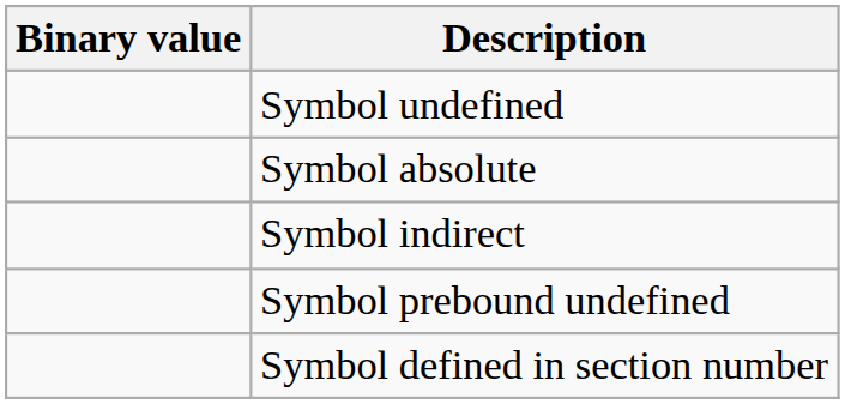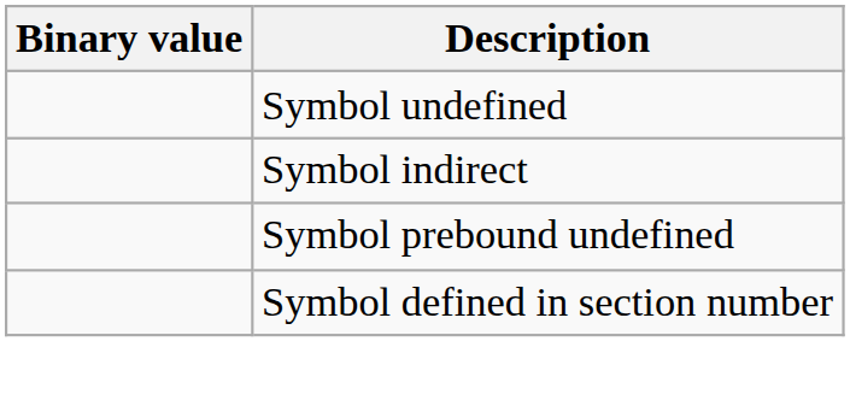 <table class="wikitable">
 <tr>
 <th>Binary value</th>
 <th>Description</th>
 </tr>
 <tr>
 <td></td>
 <td>Symbol undefined</td>
-</tr>
-<tr>
-<td></td>
-<td>Symbol absolute</td>
 </tr>
 <tr>
 <td></td>
 <td>Symbol indirect</td>
 </tr>
 <tr>
 <td></td>
 <td>Symbol prebound undefined</td>
 </tr>
 <tr>
 <td></td>
 <td>Symbol defined in section number</td>
 </tr>
 </table>
